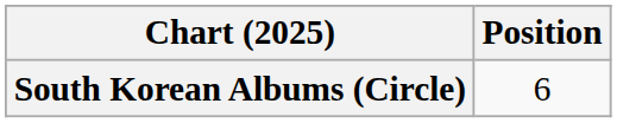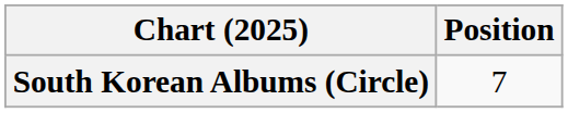 <table class="wikitable plainrowheaders" style="text-align:center">
 <tr>
 <th scope="col">Chart (2025)</th>
 <th scope="col">Position</th>
 </tr>
 <tr>
 <th scope="row">South Korean Albums (Circle)</th>
-<td>6</td>
+<td>7</td>
 </tr>
 </table>
